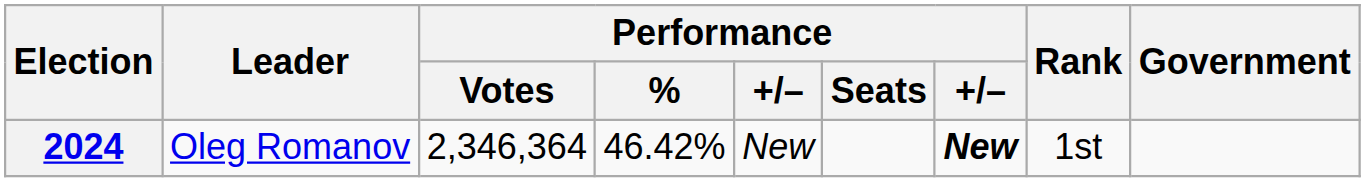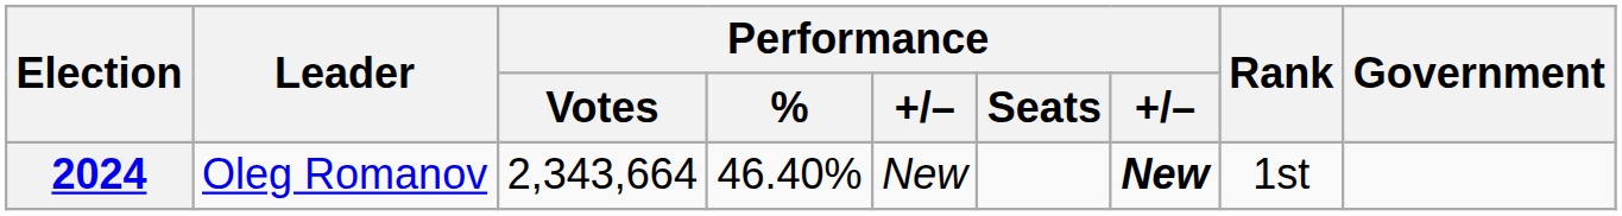 <table class=wikitable style=text-align:center>
 <tr>
 <th rowspan="2">Election</th>
 <th rowspan="2">Leader</th>
 <th colspan="5" scope="col">Performance</th>
 <th rowspan="2">Rank</th>
 <th rowspan="2">Government</th>
 </tr>
 <tr>
 <th>Votes</th>
 <th>%</th>
 <th>+/–</th>
 <th>Seats</th>
 <th>+/–</th>
 </tr>
 <tr>
 <th><a href='#'>2024</a></th>
 <td><a href='#'>Oleg Romanov</a></td>
-<td>2,346,364</td>
-<td>46.42%</td>
+<td>2,343,664</td>
+<td>46.40%</td>
 <td><em>New</em></td>
 <td></td>
 <td><strong><em>New</em></strong></td>
 <td>1st</td>
 <td></td>
 </tr>
 </table>
